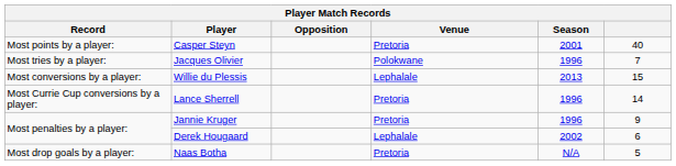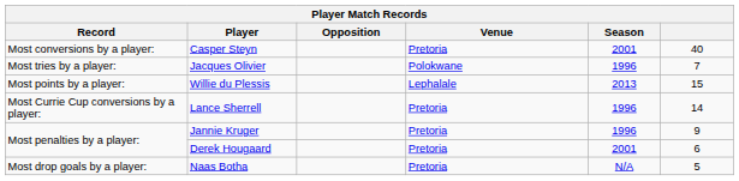 <table class="wikitable collapsible" style="text-align:left; font-size:90%; width:75%;">
 <tr>
 <th colspan="6">Player Match Records</th>
 </tr>
 <tr>
 <th style="width:25%;">Record</th>
 <th style="width:15%;">Player</th>
 <th style="width:15%;">Opposition</th>
 <th style="width:25%;">Venue</th>
 <th style="width:10%;">Season</th>
 <th style="width:10%;"><br></th>
 </tr>
 <tr>
-<td>Most points by a player:</td>
+<td>Most conversions by a player:</td>
 <td><a href='#'>Casper Steyn</a></td>
 <td></td>
 <td><a href='#'>Pretoria</a></td>
 <td style="text-align:center"><a href='#'>2001</a></td>
 <td style="text-align:center">40</td>
 </tr>
 <tr>
 <td>Most tries by a player:</td>
 <td><a href='#'>Jacques Olivier</a></td>
 <td></td>
 <td><a href='#'>Polokwane</a></td>
 <td style="text-align:center"><a href='#'>1996</a></td>
 <td style="text-align:center">7</td>
 </tr>
 <tr>
-<td>Most conversions by a player:</td>
+<td>Most points by a player:</td>
 <td><a href='#'>Willie du Plessis</a></td>
 <td></td>
 <td><a href='#'>Lephalale</a></td>
 <td style="text-align:center"><a href='#'>2013</a></td>
 <td style="text-align:center">15</td>
 </tr>
 <tr>
 <td>Most Currie Cup conversions by a player:</td>
 <td><a href='#'>Lance Sherrell</a></td>
 <td></td>
 <td><a href='#'>Pretoria</a></td>
 <td style="text-align:center"><a href='#'>1996</a></td>
 <td style="text-align:center">14</td>
 </tr>
 <tr>
 <td rowspan="2">Most penalties by a player:</td>
 <td><a href='#'>Jannie Kruger</a></td>
 <td></td>
 <td><a href='#'>Pretoria</a></td>
 <td style="text-align:center"><a href='#'>1996</a></td>
 <td style="text-align:center">9</td>
 </tr>
 <tr>
 <td><a href='#'>Derek Hougaard</a></td>
 <td></td>
-<td><a href='#'>Lephalale</a></td>
-<td style="text-align:center"><a href='#'>2002</a></td>
+<td><a href='#'>Pretoria</a></td>
+<td style="text-align:center"><a href='#'>2001</a></td>
 <td style="text-align:center">6</td>
 </tr>
 <tr>
 <td>Most drop goals by a player:</td>
 <td><a href='#'>Naas Botha</a></td>
 <td></td>
 <td><a href='#'>Pretoria</a></td>
 <td style="text-align:center"><a href='#'>N/A</a></td>
 <td style="text-align:center">5</td>
 </tr>
 </table>
